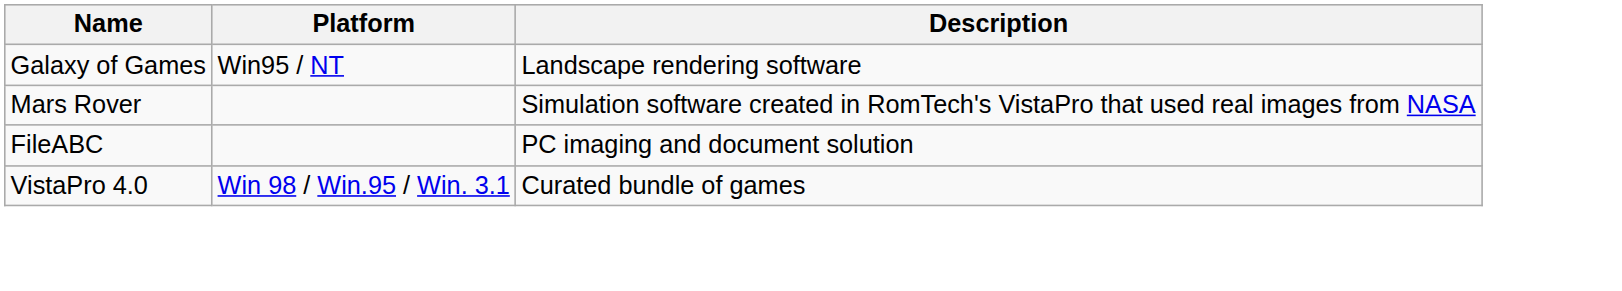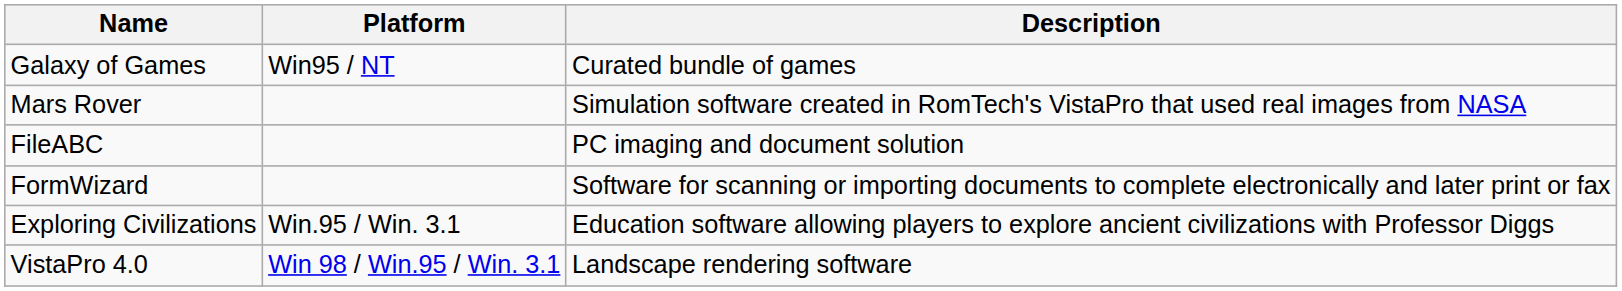 <table class="wikitable">
 <tr>
 <th>Name</th>
 <th>Platform</th>
 <th>Description</th>
 </tr>
 <tr>
 <td>Galaxy of Games</td>
 <td>Win95 / <a href='#'>NT</a></td>
-<td>Landscape rendering software</td>
+<td>Curated bundle of games</td>
 </tr>
 <tr>
 <td>Mars Rover</td>
 <td></td>
 <td>Simulation software created in RomTech's VistaPro that used real images from <a href='#'>NASA</a></td>
 </tr>
 <tr>
 <td>FileABC</td>
 <td></td>
 <td>PC imaging and document solution</td>
 </tr>
 <tr>
+<td>FormWizard</td>
+<td></td>
+<td>Software for scanning or importing documents to complete electronically and later print or fax</td>
+</tr>
+<tr>
+<td>Exploring Civilizations</td>
+<td>Win.95 / Win. 3.1</td>
+<td>Education software allowing players to explore ancient civilizations with Professor Diggs</td>
+</tr>
+<tr>
 <td>VistaPro 4.0</td>
 <td><a href='#'>Win 98</a> / <a href='#'>Win.95</a> / <a href='#'>Win. 3.1</a></td>
-<td>Curated bundle of games</td>
+<td>Landscape rendering software</td>
 </tr>
 </table>
